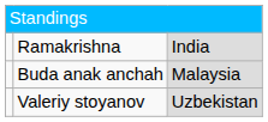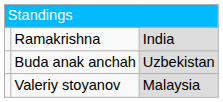 <table class="wikitable">
 <tr>
 <td colspan="3" style="background:#00baff;color:#fff">Standings</td>
 </tr>
 <tr>
 <td></td>
 <td>Ramakrishna</td>
 <td style="background:#dddddd"> India</td>
 </tr>
 <tr>
 <td></td>
 <td>Buda anak anchah</td>
-<td style="background:#dddddd"> Malaysia</td>
+<td style="background:#dddddd"> Uzbekistan</td>
 </tr>
 <tr>
 <td></td>
 <td>Valeriy stoyanov</td>
-<td style="background:#dddddd"> Uzbekistan</td>
+<td style="background:#dddddd"> Malaysia</td>
 </tr>
 </table>
